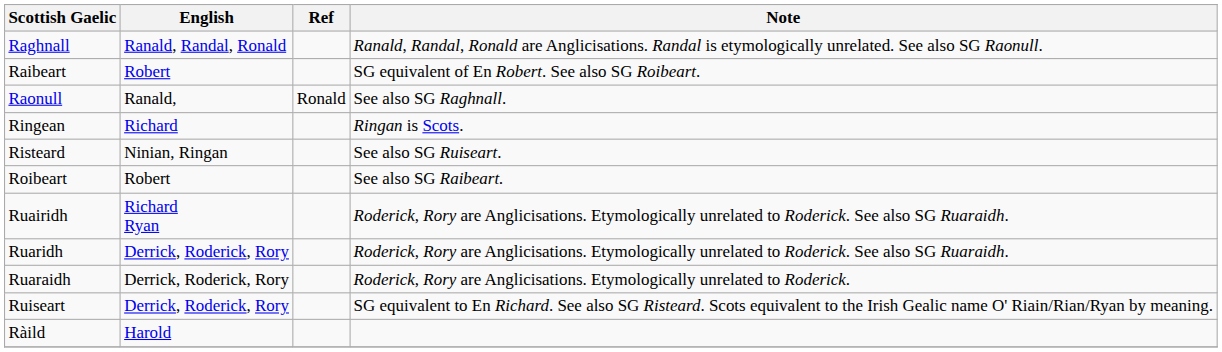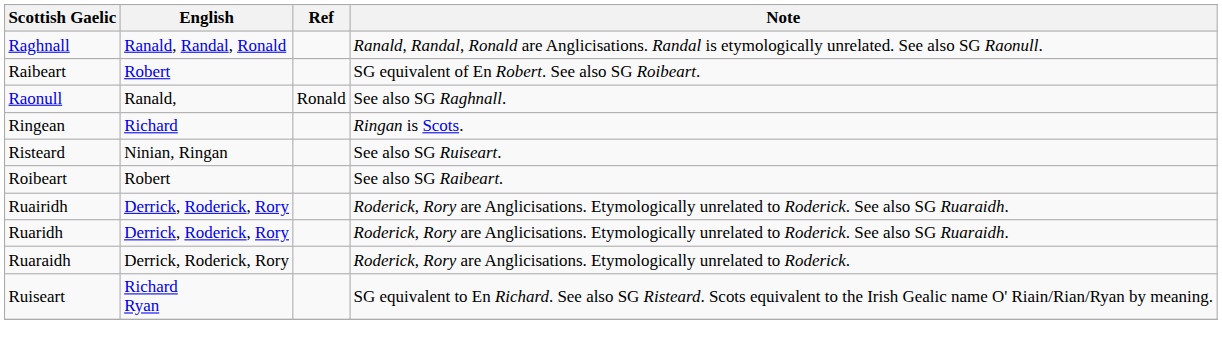 <table class="wikitable sortable">
 <tr>
 <th><strong>Scottish Gaelic</strong></th>
 <th><strong>English</strong></th>
 <th><strong>Ref</strong></th>
 <th><strong>Note</strong></th>
 </tr>
 <tr>
 <td><a href='#'>Raghnall</a></td>
 <td><a href='#'>Ranald</a>, <a href='#'>Randal</a>, <a href='#'>Ronald</a></td>
 <td></td>
 <td><em>Ranald</em>, <em>Randal</em>, <em>Ronald</em> are Anglicisations. <em>Randal</em> is etymologically unrelated. See also SG <em>Raonull</em>.</td>
 </tr>
 <tr>
 <td>Raibeart</td>
 <td><a href='#'>Robert</a></td>
 <td></td>
 <td>SG equivalent of En <em>Robert</em>. See also SG <em>Roibeart</em>.</td>
 </tr>
 <tr>
 <td><a href='#'>Raonull</a></td>
 <td>Ranald,</td>
 <td>Ronald</td>
 <td>See also SG <em>Raghnall</em>.</td>
 </tr>
 <tr>
 <td>Ringean</td>
 <td><a href='#'>Richard</a></td>
 <td></td>
 <td><em>Ringan</em> is <a href='#'>Scots</a>.</td>
 </tr>
 <tr>
 <td>Risteard</td>
 <td>Ninian, Ringan</td>
 <td></td>
 <td>See also SG <em>Ruiseart</em>.</td>
 </tr>
 <tr>
 <td>Roibeart</td>
 <td>Robert</td>
 <td></td>
 <td>See also SG <em>Raibeart.</em></td>
 </tr>
 <tr>
 <td>Ruairidh</td>
-<td><a href='#'>Richard</a><br><a href='#'>Ryan</a></td>
+<td><a href='#'>Derrick</a>, <a href='#'>Roderick</a>, <a href='#'>Rory</a></td>
 <td></td>
 <td><em>Roderick</em>, <em>Rory</em> are Anglicisations. Etymologically unrelated to <em>Roderick</em>. See also SG <em>Ruaraidh</em>.</td>
 </tr>
 <tr>
 <td>Ruaridh</td>
 <td><a href='#'>Derrick</a>, <a href='#'>Roderick</a>, <a href='#'>Rory</a></td>
 <td></td>
 <td><em>Roderick</em>, <em>Rory</em> are Anglicisations. Etymologically unrelated to <em>Roderick</em>. See also SG <em>Ruaraidh</em>.</td>
 </tr>
 <tr>
 <td>Ruaraidh</td>
 <td>Derrick, Roderick, Rory</td>
 <td></td>
 <td><em>Roderick</em>, <em>Rory</em> are Anglicisations. Etymologically unrelated to <em>Roderick</em>.</td>
 </tr>
 <tr>
 <td>Ruiseart</td>
-<td><a href='#'>Derrick</a>, <a href='#'>Roderick</a>, <a href='#'>Rory</a></td>
+<td><a href='#'>Richard</a><br><a href='#'>Ryan</a></td>
 <td></td>
 <td>SG equivalent to En <em>Richard</em>. See also SG <em>Risteard</em>. Scots equivalent to the Irish Gealic name O' Riain/Rian/Ryan by meaning.</td>
 </tr>
 <tr>
-<td>Ràild</td>
-<td><a href='#'>Harold</a></td>
-<td></td>
-<td></td>
-</tr>
-<tr>
 </tr>
 </table>
